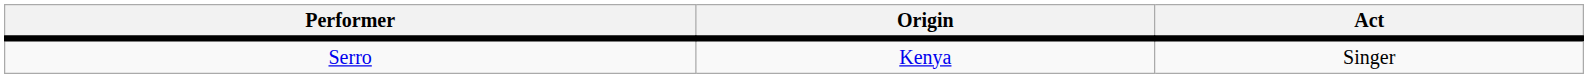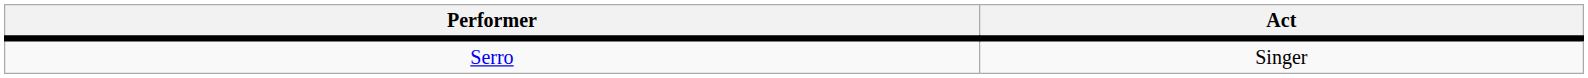 <table class="wikitable" style="text-align:center; width:100%;"|>
 <tr>
 <th scope="col">Performer</th>
-<th scope="col">Origin</th>
 <th scope="col">Act</th>
 </tr>
 <tr style="border-top:5px solid black">
 <td scope="row"><a href='#'>Serro</a></td>
-<td><a href='#'>Kenya</a></td>
 <td>Singer</td>
 </tr>
 </table>
